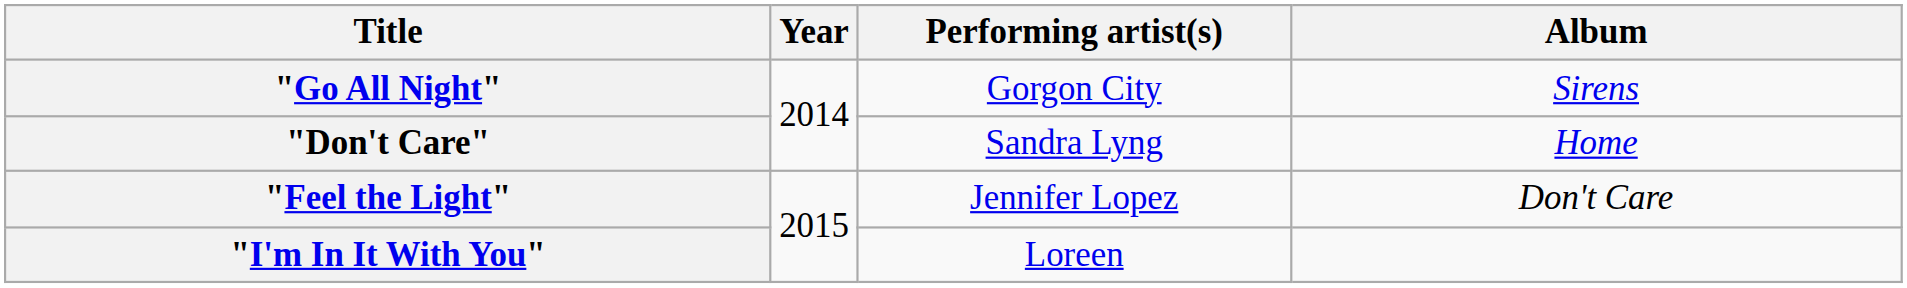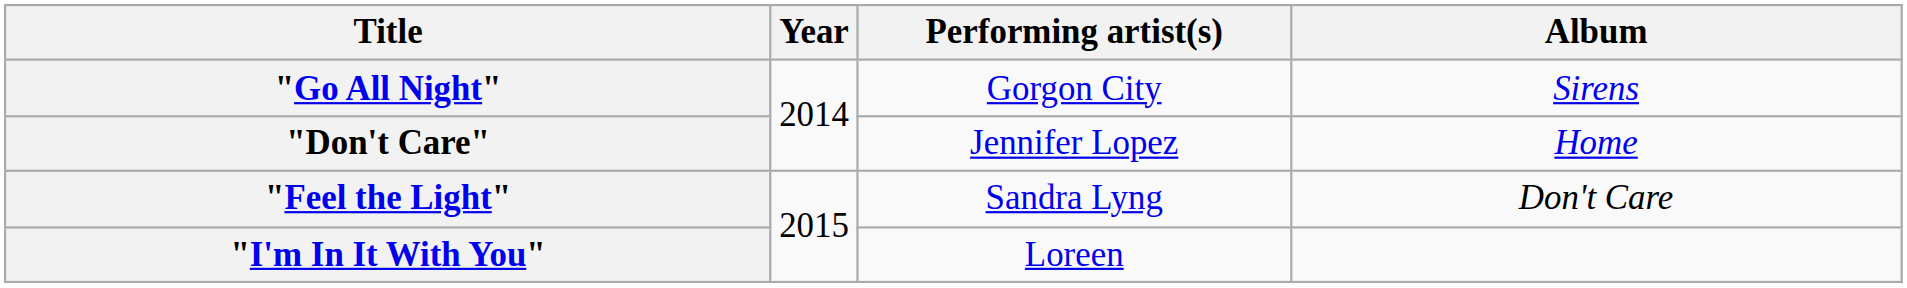 <table class="wikitable plainrowheaders" style="text-align:center;">
 <tr>
 <th scope="col" style="width:21.5em;">Title</th>
 <th scope="col">Year</th>
 <th scope="col" style="width:12em;">Performing artist(s)</th>
 <th scope="col" style="width:17em;">Album</th>
 </tr>
 <tr>
 <th scope="row">"<a href='#'>Go All Night</a>"</th>
 <td rowspan="2">2014</td>
 <td><a href='#'>Gorgon City</a></td>
 <td><em><a href='#'>Sirens</a></em></td>
 </tr>
 <tr>
 <th scope="row">"Don't Care"</th>
-<td><a href='#'>Sandra Lyng</a></td>
+<td><a href='#'>Jennifer Lopez</a></td>
 <td><em><a href='#'>Home</a></em></td>
 </tr>
 <tr>
 <th scope="row">"<a href='#'>Feel the Light</a>"</th>
 <td rowspan="2">2015</td>
-<td><a href='#'>Jennifer Lopez</a></td>
+<td><a href='#'>Sandra Lyng</a></td>
 <td><em>Don't Care</em></td>
 </tr>
 <tr>
 <th scope="row">"<a href='#'>I'm In It With You</a>"</th>
 <td><a href='#'>Loreen</a></td>
 <td><em></em></td>
 </tr>
 </table>
